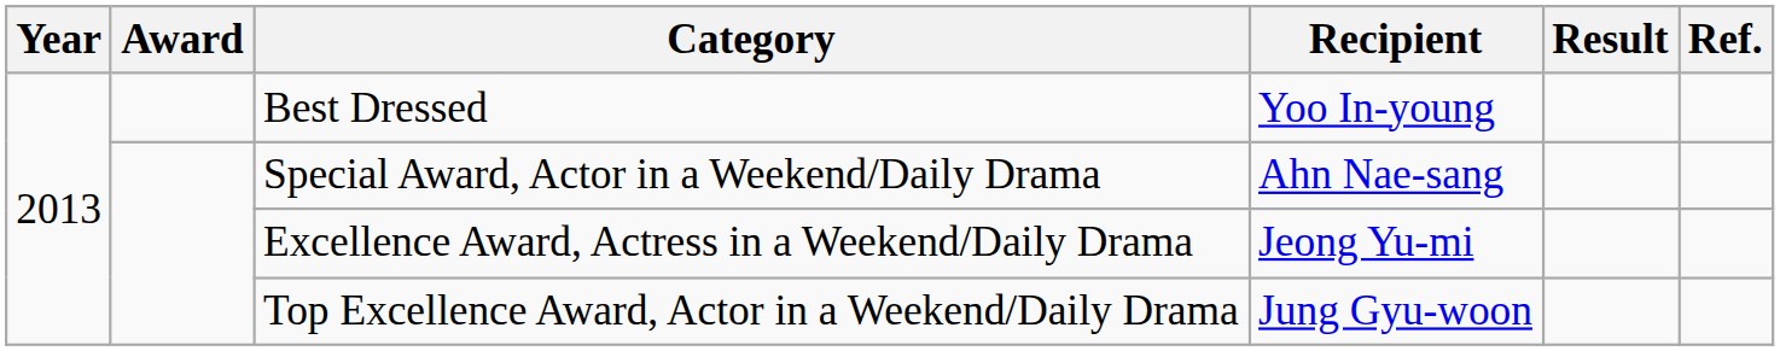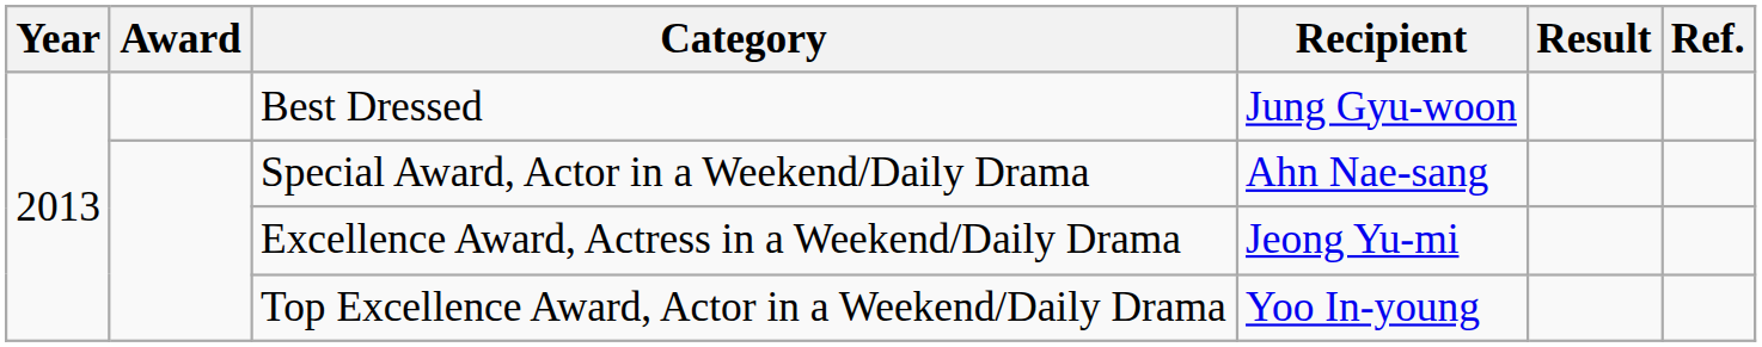 <table class="wikitable">
 <tr>
 <th>Year</th>
 <th>Award</th>
 <th>Category</th>
 <th>Recipient</th>
 <th>Result</th>
 <th>Ref.</th>
 </tr>
 <tr>
 <td rowspan=4>2013</td>
 <td></td>
 <td>Best Dressed</td>
-<td><a href='#'>Yoo In-young</a></td>
+<td><a href='#'>Jung Gyu-woon</a></td>
 <td></td>
 <td></td>
 </tr>
 <tr>
 <td rowspan=3></td>
 <td>Special Award, Actor in a Weekend/Daily Drama</td>
 <td><a href='#'>Ahn Nae-sang</a></td>
 <td></td>
 <td></td>
 </tr>
 <tr>
 <td>Excellence Award, Actress in a Weekend/Daily Drama</td>
 <td><a href='#'>Jeong Yu-mi</a></td>
 <td></td>
 <td></td>
 </tr>
 <tr>
 <td>Top Excellence Award, Actor in a Weekend/Daily Drama</td>
-<td><a href='#'>Jung Gyu-woon</a></td>
+<td><a href='#'>Yoo In-young</a></td>
 <td></td>
 <td></td>
 </tr>
 </table>
